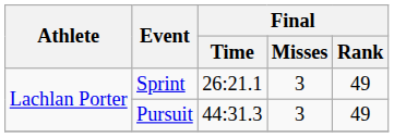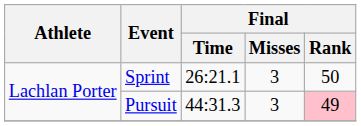 <table class="wikitable">
 <tr>
 <th rowspan="2">Athlete</th>
 <th rowspan="2">Event</th>
 <th colspan="3">Final</th>
 </tr>
 <tr>
 <th>Time</th>
 <th>Misses</th>
 <th>Rank</th>
 </tr>
 <tr>
 <td rowspan="2"><a href='#'>Lachlan Porter</a></td>
 <td><a href='#'>Sprint</a></td>
 <td align="center">26:21.1</td>
 <td align="center">3</td>
-<td align="center">49</td>
+<td align="center">50</td>
 </tr>
 <tr>
 <td><a href='#'>Pursuit</a></td>
 <td align="center">44:31.3</td>
 <td align="center">3</td>
-<td align="center">49</td>
+<td align="center" style="background: pink;">49</td>
 </tr>
 <tr>
 </tr>
 </table>
